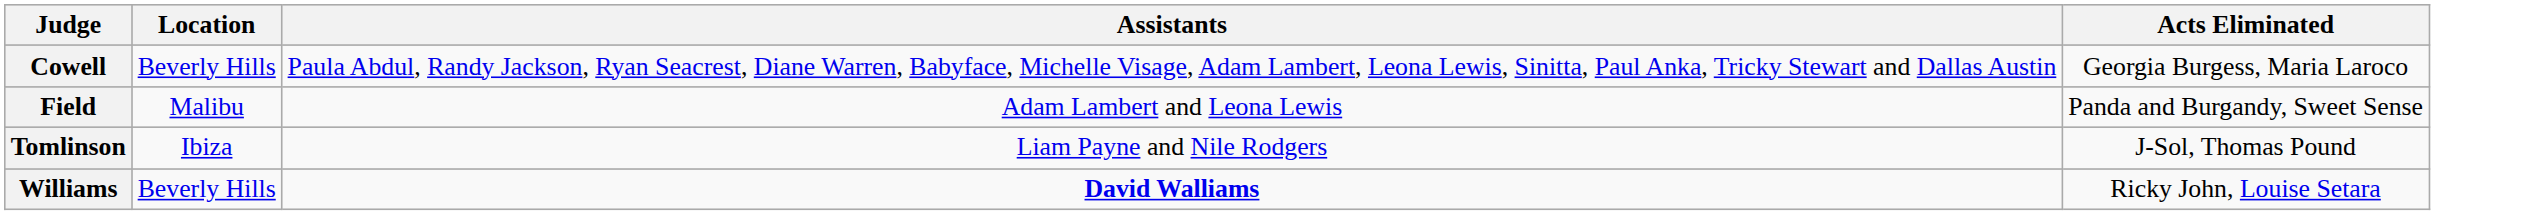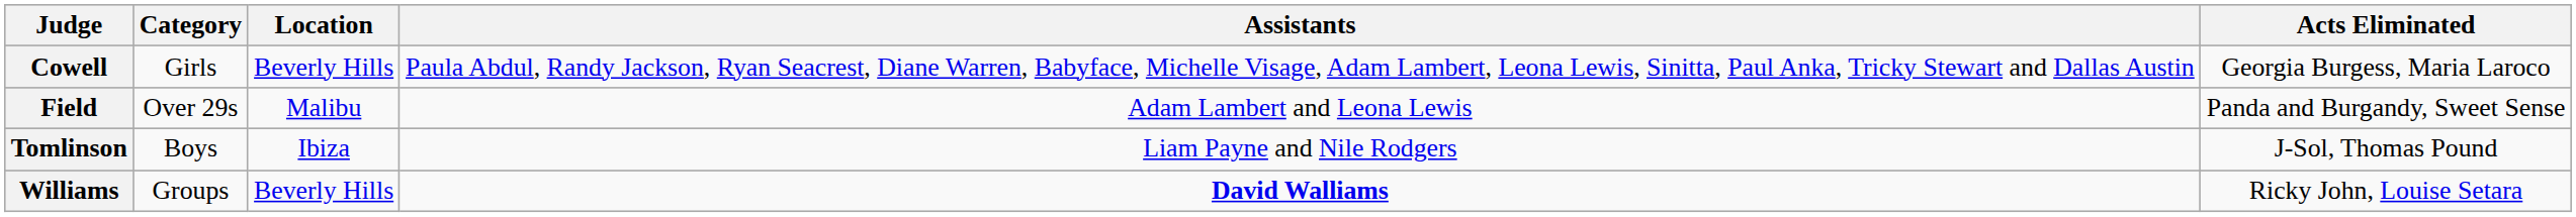 <table class="wikitable plainrowheaders" style="text-align:center">
 <tr>
 <th>Judge</th>
+<th>Category</th>
 <th>Location</th>
 <th>Assistants</th>
 <th>Acts Eliminated</th>
 </tr>
 <tr>
 <th scope="row">Cowell</th>
+<td>Girls</td>
 <td><a href='#'>Beverly Hills</a></td>
 <td><a href='#'>Paula Abdul</a>, <a href='#'>Randy Jackson</a>, <a href='#'>Ryan Seacrest</a>, <a href='#'>Diane Warren</a>, <a href='#'>Babyface</a>, <a href='#'>Michelle Visage</a>, <a href='#'>Adam Lambert</a>, <a href='#'>Leona Lewis</a>, <a href='#'>Sinitta</a>, <a href='#'>Paul Anka</a>, <a href='#'>Tricky Stewart</a> and <a href='#'>Dallas Austin</a></td>
 <td>Georgia Burgess, Maria Laroco</td>
 </tr>
 <tr>
 <th scope="row">Field</th>
+<td>Over 29s</td>
 <td><a href='#'>Malibu</a></td>
 <td><a href='#'>Adam Lambert</a> and <a href='#'>Leona Lewis</a></td>
 <td>Panda and Burgandy, Sweet Sense</td>
 </tr>
 <tr>
 <th scope="row">Tomlinson</th>
+<td>Boys</td>
 <td><a href='#'>Ibiza</a></td>
 <td><a href='#'>Liam Payne</a> and <a href='#'>Nile Rodgers</a></td>
 <td>J-Sol, Thomas Pound</td>
 </tr>
 <tr>
 <th scope="row">Williams</th>
+<td>Groups</td>
 <td><a href='#'>Beverly Hills</a></td>
 <td><strong><a href='#'>David Walliams</a></strong></td>
 <td>Ricky John, <a href='#'>Louise Setara</a></td>
 </tr>
 </table>
